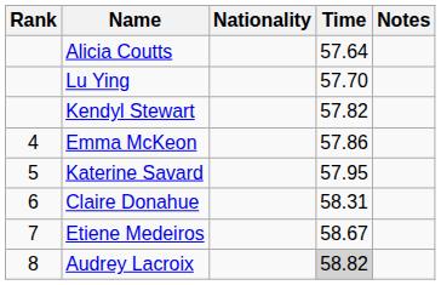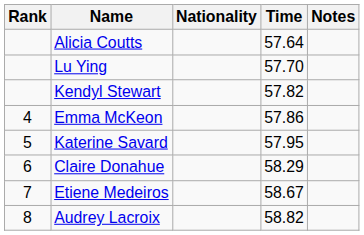 <table class="wikitable sortable" style="text-align:center">
 <tr>
 <th>Rank</th>
 <th>Name</th>
 <th>Nationality</th>
 <th>Time</th>
 <th>Notes</th>
 </tr>
 <tr>
 <td></td>
 <td align=left><a href='#'>Alicia Coutts</a></td>
 <td align=left></td>
 <td>57.64</td>
 <td></td>
 </tr>
 <tr>
 <td></td>
 <td align=left><a href='#'>Lu Ying</a></td>
 <td align=left></td>
 <td>57.70</td>
 <td></td>
 </tr>
 <tr>
 <td></td>
 <td align=left><a href='#'>Kendyl Stewart</a></td>
 <td align=left></td>
 <td>57.82</td>
 <td></td>
 </tr>
 <tr>
 <td>4</td>
 <td align=left><a href='#'>Emma McKeon</a></td>
 <td align=left></td>
 <td>57.86</td>
 <td></td>
 </tr>
 <tr>
 <td>5</td>
 <td align=left><a href='#'>Katerine Savard</a></td>
 <td align=left></td>
 <td>57.95</td>
 <td></td>
 </tr>
 <tr>
 <td>6</td>
 <td align=left><a href='#'>Claire Donahue</a></td>
 <td align=left></td>
-<td>58.31</td>
+<td>58.29</td>
 <td></td>
 </tr>
 <tr>
 <td>7</td>
 <td align=left><a href='#'>Etiene Medeiros</a></td>
 <td align=left></td>
 <td>58.67</td>
 <td></td>
 </tr>
 <tr>
 <td>8</td>
 <td align=left><a href='#'>Audrey Lacroix</a></td>
 <td align=left></td>
-<td style="background: lightgrey;">58.82</td>
+<td>58.82</td>
 <td></td>
 </tr>
 </table>
